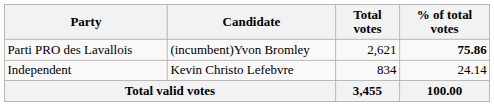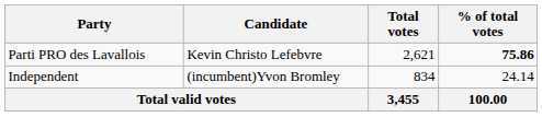 <table style="width:600px;" class="wikitable">
 <tr style="background-color:#E9E9E9">
 <th colspan="2" style="width: 200px">Party</th>
 <th colspan="1" style="width: 200px">Candidate</th>
 <th align="right">Total votes</th>
 <th align="right">% of total votes</th>
 </tr>
 <tr>
 <td colspan="2" align="left">Parti PRO des Lavallois</td>
-<td align="left">(incumbent)Yvon Bromley</td>
+<td align="left">Kevin Christo Lefebvre</td>
 <td align="right">2,621</td>
 <td align="right"><strong>75.86</strong></td>
 </tr>
 <tr>
 <td colspan="2" align="left">Independent</td>
-<td align="left">Kevin Christo Lefebvre</td>
+<td align="left">(incumbent)Yvon Bromley</td>
 <td align="right">834</td>
 <td align="right">24.14</td>
 </tr>
 <tr bgcolor="#EEEEEE">
 <th colspan="3"  align="left">Total valid votes</th>
 <th align="right">3,455</th>
 <th align="right">100.00</th>
 </tr>
 </table>
